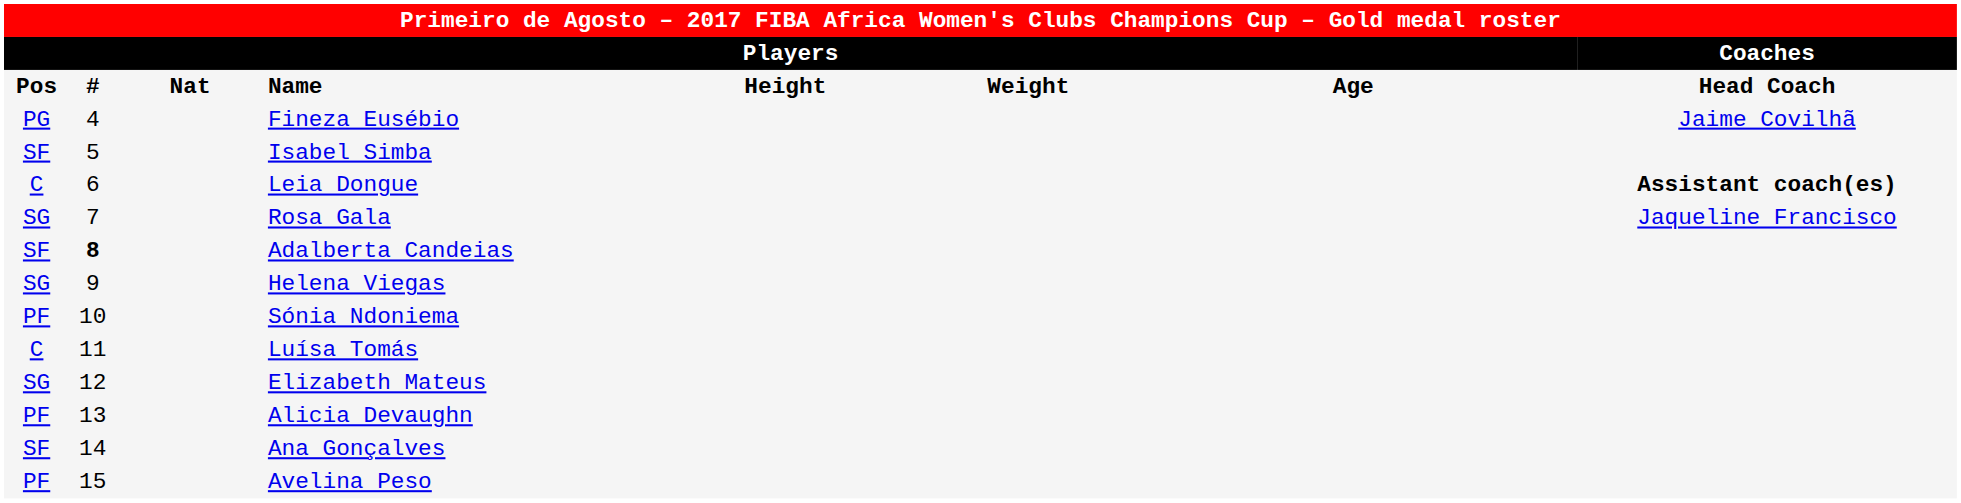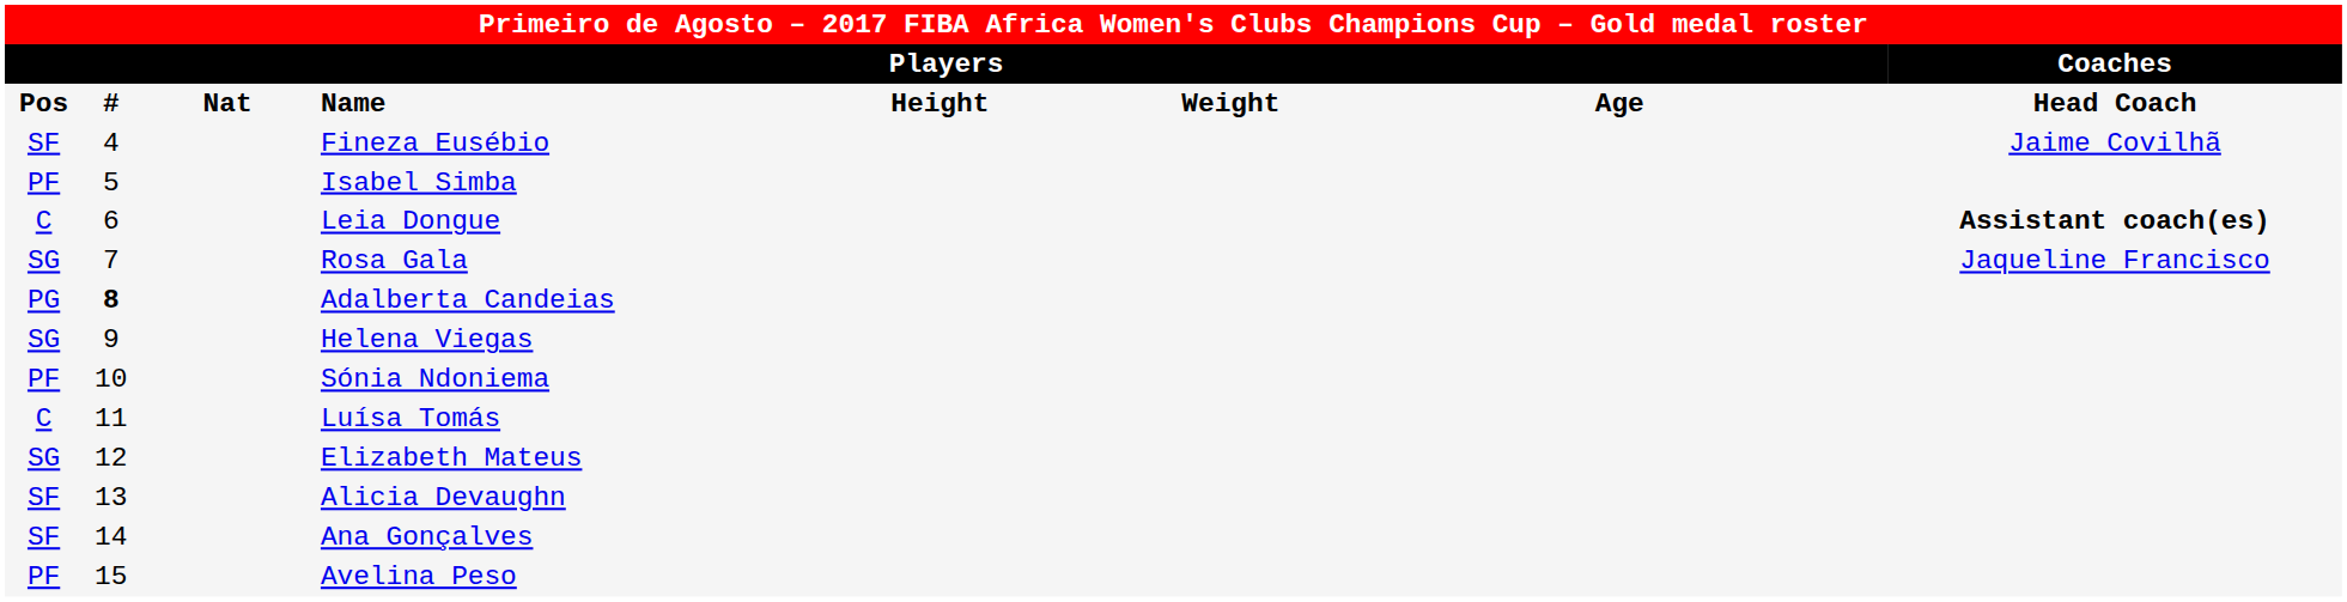 <table border=0 cellpadding=2 cellspacing=0  |- bgcolor=#f5f5f5 style="text-align:center; font-size:85%;" width=75%>
 <tr>
 <td colspan="8" style="background: red; color: white"><strong>Primeiro de Agosto – 2017 FIBA Africa Women's Clubs Champions Cup – Gold medal roster</strong></td>
 </tr>
 <tr>
 <td colspan="7" style="background: black; color: white"><strong>Players</strong></td>
 <td style="background: black; color: white"><strong>Coaches</strong></td>
 </tr>
 <tr style="background=#f5f5f5; color: black">
 <th width=5px>Pos</th>
 <th width=5px>#</th>
 <th width=50px>Nat</th>
 <th width=135px align=left>Name</th>
 <th width=100px>Height</th>
 <th width=70px>Weight</th>
 <th width=160px>Age</th>
 <th width=135px>Head Coach</th>
 </tr>
 <tr>
-<td><a href='#'>PG</a></td>
+<td><a href='#'>SF</a></td>
 <td>4</td>
 <td></td>
 <td align=left><a href='#'>Fineza Eusébio</a></td>
 <td><span></span></td>
 <td><span></span></td>
 <td><span></span></td>
 <td> <a href='#'>Jaime Covilhã</a></td>
 </tr>
 <tr>
-<td><a href='#'>SF</a></td>
+<td><a href='#'>PF</a></td>
 <td>5</td>
 <td></td>
 <td align=left><a href='#'>Isabel Simba</a></td>
 <td></td>
 <td><span></span></td>
 <td><span></span></td>
 <td align=left></td>
 </tr>
 <tr>
 <td><a href='#'>C</a></td>
 <td>6</td>
 <td></td>
 <td align=left><a href='#'>Leia Dongue</a></td>
 <td><span></span></td>
 <td><span></span></td>
 <td><span></span></td>
 <td><strong>Assistant coach(es)</strong></td>
 </tr>
 <tr>
 <td><a href='#'>SG</a></td>
 <td>7</td>
 <td></td>
 <td align=left><a href='#'>Rosa Gala</a></td>
 <td><span></span></td>
 <td><span></span></td>
 <td><span></span></td>
 <td> <a href='#'>Jaqueline Francisco</a></td>
 </tr>
 <tr>
-<td><a href='#'>SF</a></td>
+<td><a href='#'>PG</a></td>
 <td><strong>8</strong></td>
 <td></td>
 <td align=left><a href='#'>Adalberta Candeias</a></td>
 <td><span></span></td>
 <td></td>
 <td><span></span></td>
 </tr>
 <tr>
 <td><a href='#'>SG</a></td>
 <td>9</td>
 <td></td>
 <td align=left><a href='#'>Helena Viegas</a></td>
 <td><span></span></td>
 <td></td>
 <td><span></span></td>
 </tr>
 <tr>
 <td><a href='#'>PF</a></td>
 <td>10</td>
 <td></td>
 <td align=left><a href='#'>Sónia Ndoniema</a></td>
 <td><span></span></td>
 <td><span></span></td>
 <td><span></span></td>
 </tr>
 <tr>
 <td><a href='#'>C</a></td>
 <td>11</td>
 <td></td>
 <td align=left><a href='#'>Luísa Tomás</a></td>
 <td><span></span></td>
 <td><span></span></td>
 <td><span></span></td>
 </tr>
 <tr>
 <td><a href='#'>SG</a></td>
 <td>12</td>
 <td></td>
 <td align=left><a href='#'>Elizabeth Mateus</a></td>
 <td></td>
 <td></td>
 <td><span></span></td>
 </tr>
 <tr>
-<td><a href='#'>PF</a></td>
+<td><a href='#'>SF</a></td>
 <td>13</td>
 <td></td>
 <td align=left><a href='#'>Alicia Devaughn</a></td>
 <td><span></span></td>
 <td></td>
 <td><span></span></td>
 </tr>
 <tr>
 <td><a href='#'>SF</a></td>
 <td>14</td>
 <td></td>
 <td align=left><a href='#'>Ana Gonçalves</a> <strong></strong></td>
 <td><span></span></td>
 <td><span></span></td>
 <td><span></span></td>
 </tr>
 <tr>
 <td><a href='#'>PF</a></td>
 <td>15</td>
 <td></td>
 <td align=left><a href='#'>Avelina Peso</a></td>
 <td><span></span></td>
 <td></td>
 <td><span></span></td>
 </tr>
 </table>
